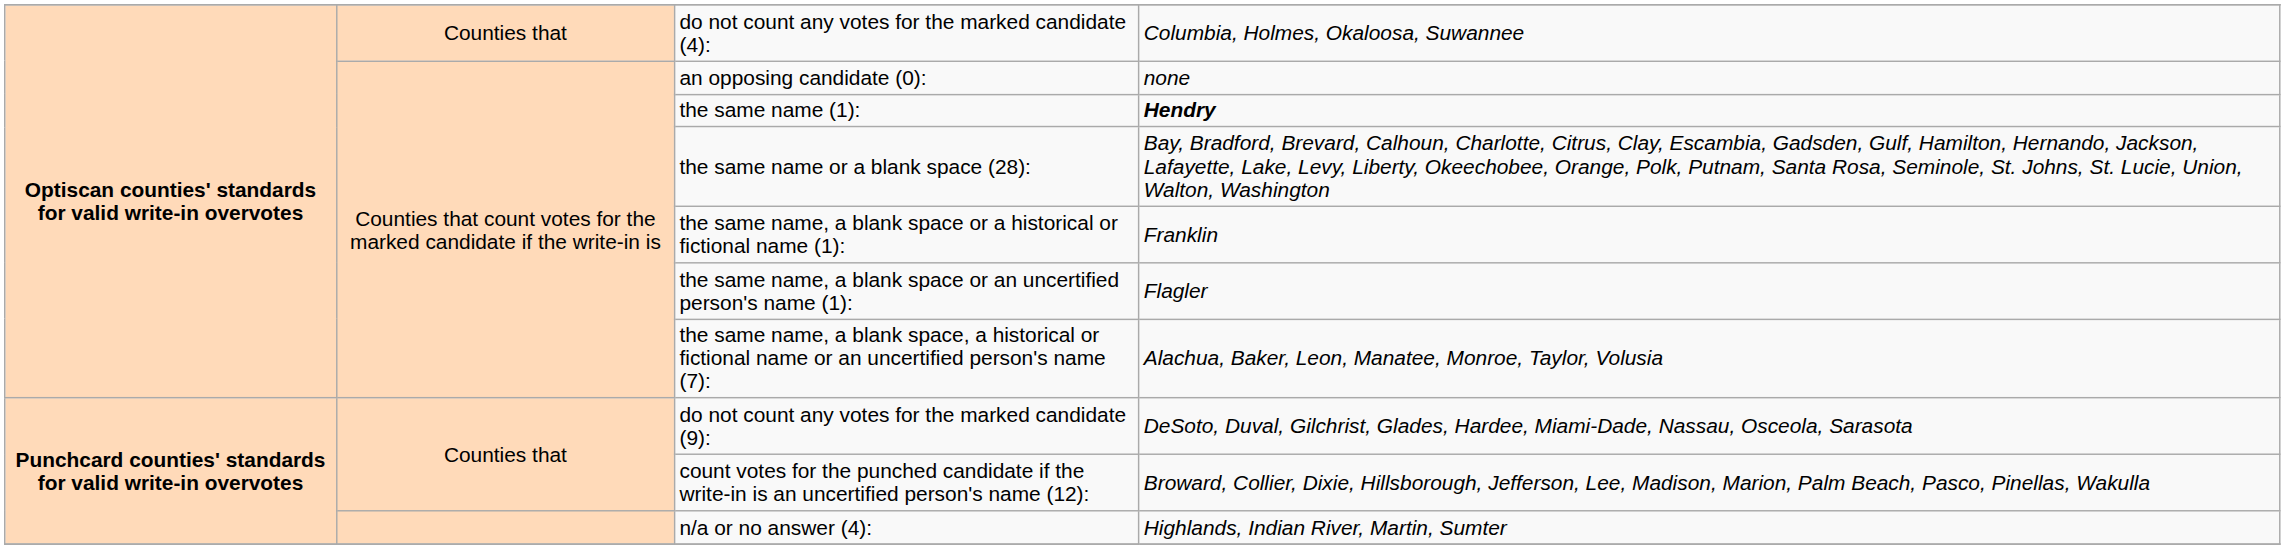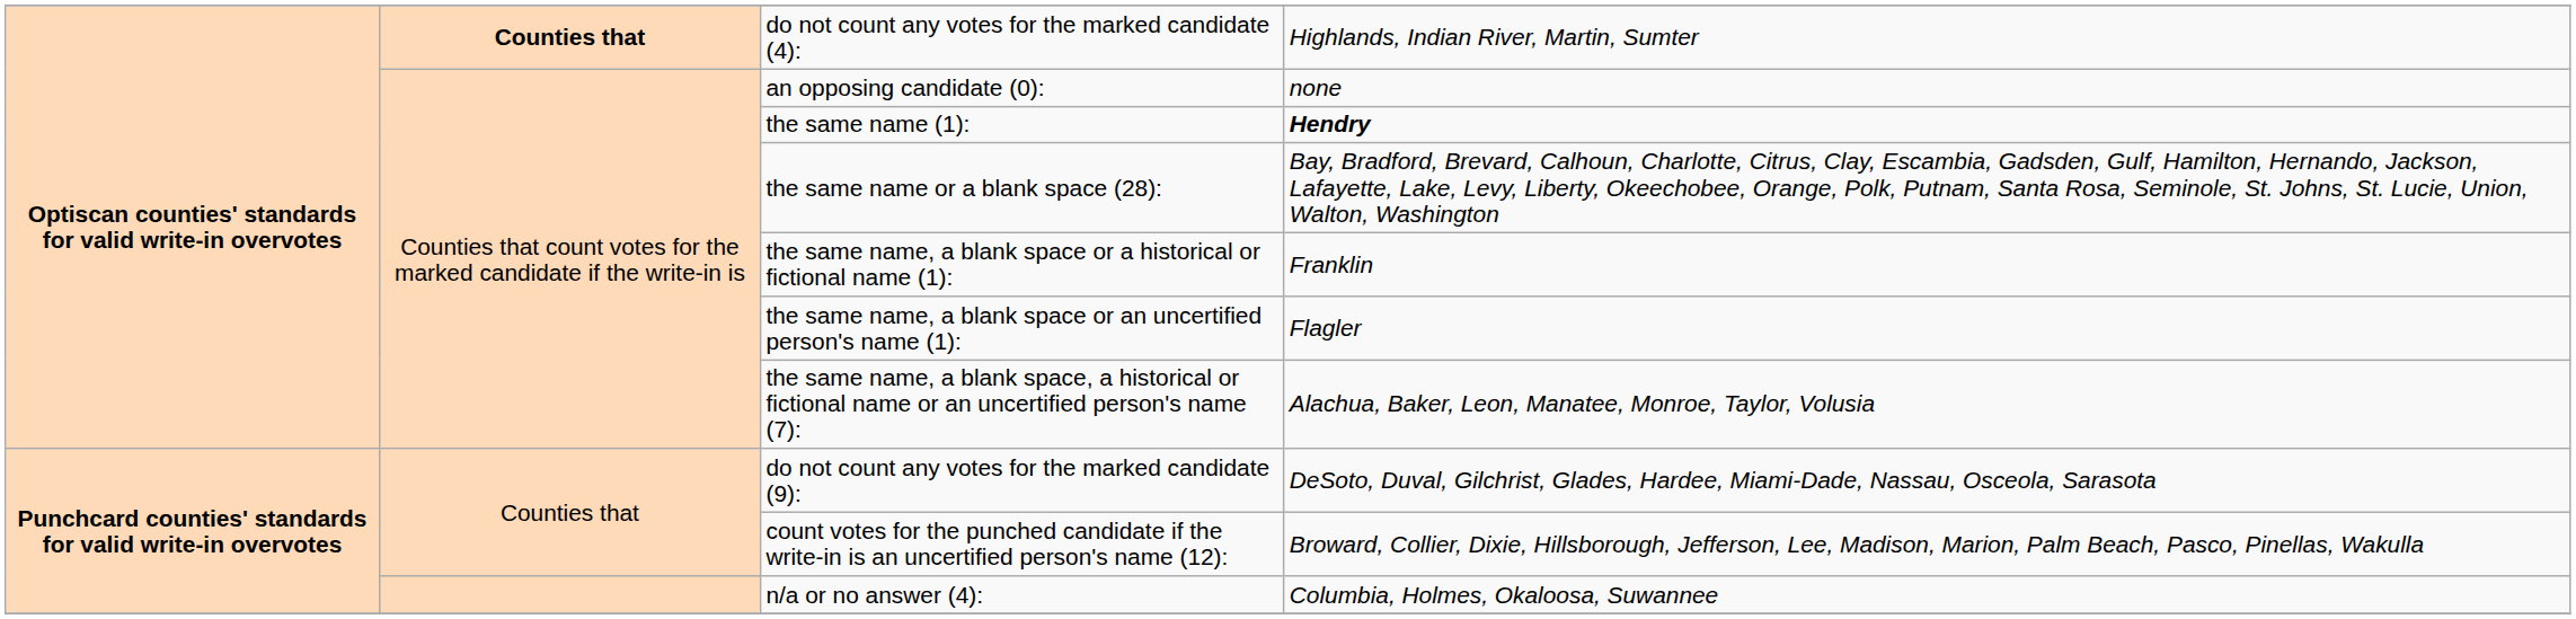 <table class="wikitable" style="font-size:90%;">
 <tr ! style="background-color: #ffdab9;">
 </tr>
 <tr --->
 <td rowspan=7 style="text-align:center; background: #ffdab9;"><strong>Optiscan counties' standards for valid write-in overvotes</strong></td>
-<td style="text-align:center; background: #ffdab9;">Counties that</td>
+<td style="text-align:center; background: #ffdab9;"><strong>Counties that</strong></td>
 <td>do not count any votes for the marked candidate (4):</td>
-<td><em>Columbia, Holmes, Okaloosa, Suwannee</em></td>
+<td><em>Highlands, Indian River, Martin, Sumter</em></td>
 </tr>
 <tr --->
 <td rowspan=6 style="text-align:center; background: #ffdab9;">Counties that count votes for the marked candidate if the write-in is</td>
 <td>an opposing candidate (0):</td>
 <td><em>none</em></td>
 </tr>
 <tr --->
 <td>the same name (1):</td>
 <td><strong><em>Hendry</em></strong></td>
 </tr>
 <tr --->
 <td>the same name or a blank space (28):</td>
 <td><em>Bay, Bradford, Brevard, Calhoun, Charlotte, Citrus, Clay, Escambia, Gadsden, Gulf, Hamilton, Hernando, Jackson, Lafayette, Lake, Levy, Liberty, Okeechobee, Orange, Polk, Putnam, Santa Rosa, Seminole, St. Johns, St. Lucie, Union, Walton, Washington</em></td>
 </tr>
 <tr --->
 <td>the same name, a blank space or a historical or fictional name (1):</td>
 <td><em>Franklin</em></td>
 </tr>
 <tr --->
 <td>the same name, a blank space or an uncertified person's name (1):</td>
 <td><em>Flagler</em></td>
 </tr>
 <tr --->
 <td>the same name, a blank space, a historical or fictional name or an uncertified person's name (7):</td>
 <td><em>Alachua, Baker, Leon, Manatee, Monroe, Taylor, Volusia</em></td>
 </tr>
 <tr --->
 <td rowspan=3 style="text-align:center; background: #ffdab9;"><strong>Punchcard counties' standards for valid write-in overvotes</strong></td>
 <td rowspan=2 style="text-align:center; background: #ffdab9;">Counties that</td>
 <td>do not count any votes for the marked candidate (9):</td>
 <td><em>DeSoto, Duval, Gilchrist, Glades, Hardee, Miami-Dade, Nassau, Osceola, Sarasota</em></td>
 </tr>
 <tr --->
 <td>count votes for the punched candidate if the write-in is an uncertified person's name (12):</td>
 <td><em>Broward, Collier, Dixie, Hillsborough, Jefferson, Lee, Madison, Marion, Palm Beach, Pasco, Pinellas, Wakulla</em></td>
 </tr>
 <tr --->
 <td style="text-align:center; background: #ffdab9;"></td>
 <td>n/a or no answer (4):</td>
-<td><em>Highlands, Indian River, Martin, Sumter</em></td>
+<td><em>Columbia, Holmes, Okaloosa, Suwannee</em></td>
 </tr>
 <tr --->
 </tr>
 </table>
